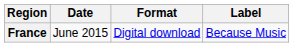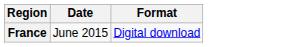 <table class="wikitable plainrowheaders">
 <tr>
 <th scope="col">Region</th>
 <th scope="col">Date</th>
 <th scope="col">Format</th>
-<th scope="col">Label</th>
 </tr>
 <tr>
 <th scope="row">France</th>
 <td>June 2015</td>
 <td><a href='#'>Digital download</a></td>
-<td><a href='#'>Because Music</a></td>
 </tr>
 </table>
